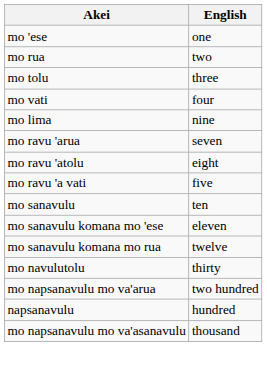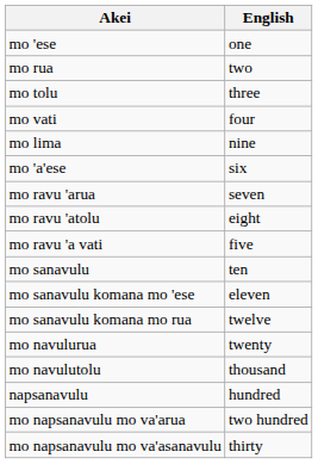 <table class="wikitable">
 <tr>
 <th>Akei</th>
 <th>English</th>
 </tr>
 <tr>
 <td>mo 'ese</td>
 <td>one</td>
 </tr>
 <tr>
 <td>mo rua</td>
 <td>two</td>
 </tr>
 <tr>
 <td>mo tolu</td>
 <td>three</td>
 </tr>
 <tr>
 <td>mo vati</td>
 <td>four</td>
 </tr>
 <tr>
 <td>mo lima</td>
 <td>nine</td>
 </tr>
 <tr>
+<td>mo 'a'ese</td>
+<td>six</td>
+</tr>
+<tr>
 <td>mo ravu 'arua</td>
 <td>seven</td>
 </tr>
 <tr>
 <td>mo ravu 'atolu</td>
 <td>eight</td>
 </tr>
 <tr>
 <td>mo ravu 'a vati</td>
 <td>five</td>
 </tr>
 <tr>
 <td>mo sanavulu</td>
 <td>ten</td>
 </tr>
 <tr>
 <td>mo sanavulu komana mo 'ese</td>
 <td>eleven</td>
 </tr>
 <tr>
 <td>mo sanavulu komana mo rua</td>
 <td>twelve</td>
 </tr>
 <tr>
+<td>mo navulurua</td>
+<td>twenty</td>
+</tr>
+<tr>
 <td>mo navulutolu</td>
-<td>thirty</td>
+<td>thousand</td>
+</tr>
+<tr>
+<td>napsanavulu</td>
+<td>hundred</td>
 </tr>
 <tr>
 <td>mo napsanavulu mo va'arua</td>
 <td>two hundred</td>
 </tr>
 <tr>
-<td>napsanavulu</td>
-<td>hundred</td>
-</tr>
-<tr>
 <td>mo napsanavulu mo va'asanavulu</td>
-<td>thousand</td>
+<td>thirty</td>
 </tr>
 </table>
